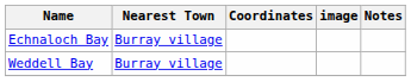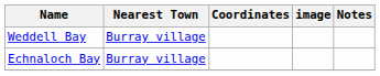 <table class="wikitable sortable" style="table-layout:fixed;background-color:#FEFEFE;font-size:95%;padding:0.30em;line-height:1.35em;">
 <tr>
 <th scope="col">Name</th>
 <th scope="col">Nearest Town</th>
 <th scope="col" data-sort-type="number">Coordinates</th>
 <th scope="col">image</th>
 <th class="unsortable">Notes</th>
 </tr>
 <tr>
-<td><a href='#'>Echnaloch Bay</a></td>
+<td><a href='#'>Weddell Bay</a></td>
 <td><a href='#'>Burray village</a></td>
 <td></td>
 <td></td>
 <td></td>
 </tr>
 <tr>
-<td><a href='#'>Weddell Bay</a></td>
+<td><a href='#'>Echnaloch Bay</a></td>
 <td><a href='#'>Burray village</a></td>
 <td></td>
 <td></td>
 <td></td>
 </tr>
 <tr>
 </tr>
 </table>
